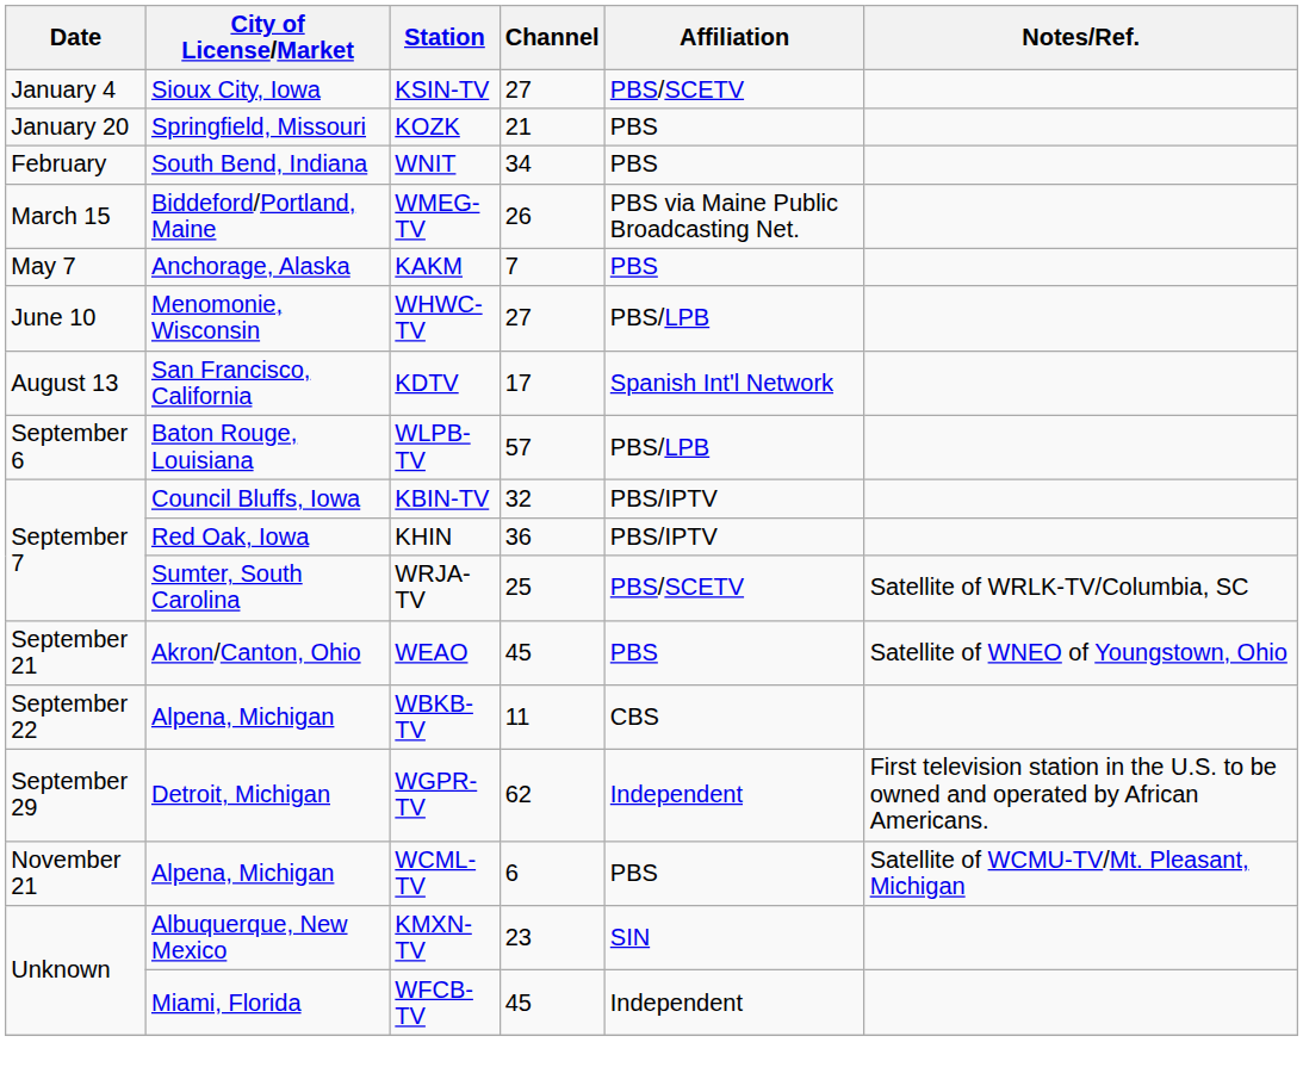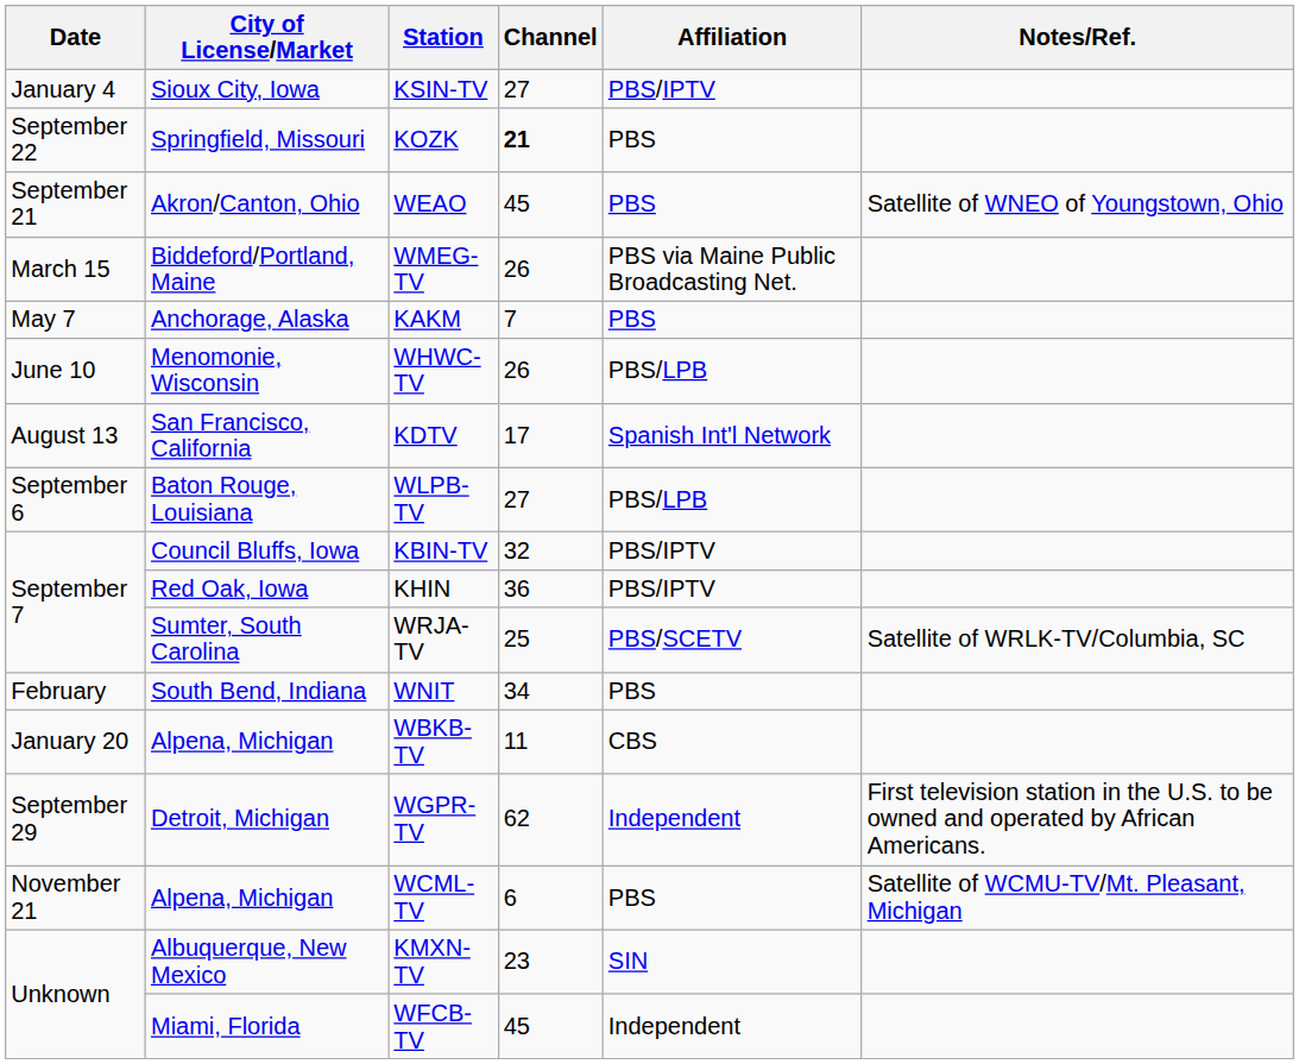 <table class="wikitable sortable">
 <tr>
 <th>Date</th>
 <th><a href='#'>City of License</a>/<a href='#'>Market</a></th>
 <th><a href='#'>Station</a></th>
 <th>Channel</th>
 <th>Affiliation</th>
 <th>Notes/Ref.</th>
 </tr>
 <tr>
 <td>January 4</td>
 <td><a href='#'>Sioux City, Iowa</a></td>
 <td><a href='#'>KSIN-TV</a></td>
 <td>27</td>
-<td><a href='#'>PBS</a>/<a href='#'>SCETV</a></td>
+<td><a href='#'>PBS</a>/<a href='#'>IPTV</a></td>
 <td></td>
 </tr>
 <tr>
-<td>January 20</td>
+<td>September 22</td>
 <td><a href='#'>Springfield, Missouri</a></td>
 <td><a href='#'>KOZK</a></td>
-<td>21</td>
+<td><strong>21</strong></td>
 <td>PBS</td>
 <td></td>
 </tr>
 <tr>
-<td>February</td>
-<td><a href='#'>South Bend, Indiana</a></td>
-<td><a href='#'>WNIT</a></td>
-<td>34</td>
-<td>PBS</td>
-<td></td>
+<td>September 21</td>
+<td><a href='#'>Akron</a>/<a href='#'>Canton, Ohio</a></td>
+<td><a href='#'>WEAO</a></td>
+<td>45</td>
+<td><a href='#'>PBS</a></td>
+<td>Satellite of <a href='#'>WNEO</a> of <a href='#'>Youngstown, Ohio</a></td>
 </tr>
 <tr>
 <td>March 15</td>
 <td><a href='#'>Biddeford</a>/<a href='#'>Portland, Maine</a></td>
 <td><a href='#'>WMEG-TV</a></td>
 <td>26</td>
 <td>PBS via Maine Public Broadcasting Net.</td>
 <td></td>
 </tr>
 <tr>
 <td>May 7</td>
 <td><a href='#'>Anchorage, Alaska</a></td>
 <td><a href='#'>KAKM</a></td>
 <td>7</td>
 <td><a href='#'>PBS</a></td>
 <td></td>
 </tr>
 <tr>
 <td>June 10</td>
 <td><a href='#'>Menomonie, Wisconsin</a></td>
 <td><a href='#'>WHWC-TV</a></td>
-<td>27</td>
+<td>26</td>
 <td>PBS/<a href='#'>LPB</a></td>
 </tr>
 <tr>
 <td>August 13</td>
 <td><a href='#'>San Francisco, California</a></td>
 <td><a href='#'>KDTV</a></td>
 <td>17</td>
 <td><a href='#'>Spanish Int'l Network</a></td>
 <td></td>
 </tr>
 <tr>
 <td>September 6</td>
 <td><a href='#'>Baton Rouge, Louisiana</a></td>
 <td><a href='#'>WLPB-TV</a></td>
-<td>57</td>
+<td>27</td>
 <td>PBS/<a href='#'>LPB</a></td>
 <td></td>
 </tr>
 <tr>
 <td rowspan=3>September 7</td>
 <td><a href='#'>Council Bluffs, Iowa</a></td>
 <td><a href='#'>KBIN-TV</a></td>
 <td>32</td>
 <td>PBS/IPTV</td>
 <td></td>
 </tr>
 <tr>
 <td><a href='#'>Red Oak, Iowa</a></td>
 <td>KHIN</td>
 <td>36</td>
 <td>PBS/IPTV</td>
 <td></td>
 </tr>
 <tr>
 <td><a href='#'>Sumter, South Carolina</a></td>
 <td>WRJA-TV</td>
 <td>25</td>
 <td><a href='#'>PBS</a>/<a href='#'>SCETV</a></td>
 <td>Satellite of WRLK-TV/Columbia, SC</td>
 </tr>
 <tr>
-<td>September 21</td>
-<td><a href='#'>Akron</a>/<a href='#'>Canton, Ohio</a></td>
-<td><a href='#'>WEAO</a></td>
-<td>45</td>
-<td><a href='#'>PBS</a></td>
-<td>Satellite of <a href='#'>WNEO</a> of <a href='#'>Youngstown, Ohio</a></td>
+<td>February</td>
+<td><a href='#'>South Bend, Indiana</a></td>
+<td><a href='#'>WNIT</a></td>
+<td>34</td>
+<td>PBS</td>
+<td></td>
 </tr>
 <tr>
-<td>September 22</td>
+<td>January 20</td>
 <td><a href='#'>Alpena, Michigan</a></td>
 <td><a href='#'>WBKB-TV</a></td>
 <td>11</td>
 <td>CBS</td>
 <td></td>
 </tr>
 <tr>
 <td>September 29</td>
 <td><a href='#'>Detroit, Michigan</a></td>
 <td><a href='#'>WGPR-TV</a></td>
 <td>62</td>
 <td><a href='#'>Independent</a></td>
 <td>First television station in the U.S. to be owned and operated by African Americans.</td>
 </tr>
 <tr>
 <td>November 21</td>
 <td><a href='#'>Alpena, Michigan</a></td>
 <td><a href='#'>WCML-TV</a></td>
 <td>6</td>
 <td>PBS</td>
 <td>Satellite of <a href='#'>WCMU-TV</a>/<a href='#'>Mt. Pleasant, Michigan</a></td>
 </tr>
 <tr>
 <td rowspan=2>Unknown</td>
 <td><a href='#'>Albuquerque, New Mexico</a></td>
 <td><a href='#'>KMXN-TV</a></td>
 <td>23</td>
 <td><a href='#'>SIN</a></td>
 <td></td>
 </tr>
 <tr>
 <td><a href='#'>Miami, Florida</a></td>
 <td><a href='#'>WFCB-TV</a></td>
 <td>45</td>
 <td>Independent</td>
 <td></td>
 </tr>
 <tr>
 </tr>
 </table>
